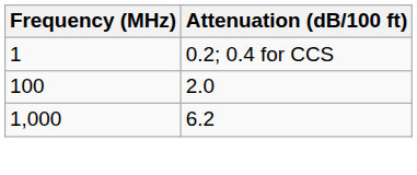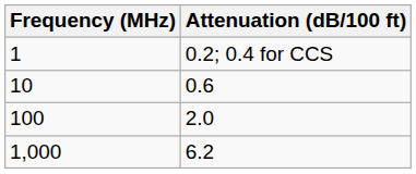 <table class="wikitable">
 <tr>
 <th>Frequency (MHz)</th>
 <th>Attenuation (dB/100 ft)</th>
 </tr>
 <tr>
 <td>1</td>
 <td>0.2; 0.4 for CCS</td>
 </tr>
 <tr>
+<td>10</td>
+<td>0.6</td>
+</tr>
+<tr>
 <td>100</td>
 <td>2.0</td>
 </tr>
 <tr>
 <td>1,000</td>
 <td>6.2</td>
 </tr>
 </table>
